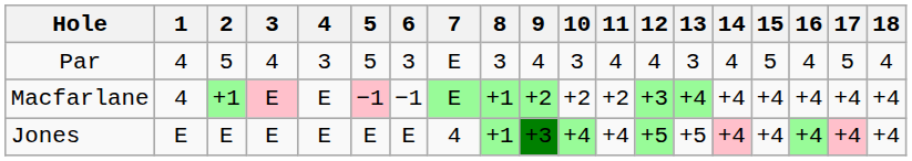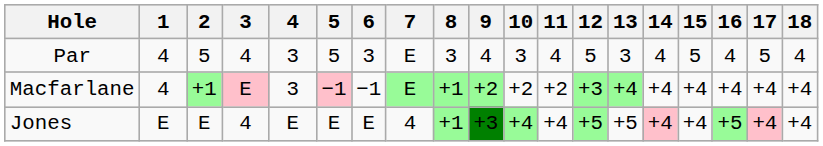 <table class="wikitable" style="text-align:center">
 <tr>
 <th>Hole</th>
 <th> 1 </th>
 <th>2</th>
 <th> 3 </th>
 <th> 4 </th>
 <th>5</th>
 <th>6</th>
 <th> 7 </th>
 <th>8</th>
 <th>9</th>
 <th>10</th>
 <th>11</th>
 <th>12</th>
 <th>13</th>
 <th>14</th>
 <th>15</th>
 <th>16</th>
 <th>17</th>
 <th>18</th>
 </tr>
 <tr>
 <td>Par</td>
 <td>4</td>
 <td>5</td>
 <td>4</td>
 <td>3</td>
 <td>5</td>
 <td>3</td>
 <td>E</td>
 <td>3</td>
 <td>4</td>
 <td>3</td>
 <td>4</td>
-<td>4</td>
+<td>5</td>
 <td>3</td>
 <td>4</td>
 <td>5</td>
 <td>4</td>
 <td>5</td>
 <td>4</td>
 </tr>
 <tr>
 <td align=left> Macfarlane</td>
 <td>4</td>
 <td style="background: PaleGreen;">+1</td>
 <td style="background: Pink;">E</td>
-<td>E</td>
+<td>3</td>
 <td style="background: Pink;">−1</td>
 <td>−1</td>
 <td style="background: PaleGreen;">E</td>
 <td style="background: PaleGreen;">+1</td>
 <td style="background: PaleGreen;">+2</td>
 <td>+2</td>
 <td>+2</td>
 <td style="background: PaleGreen;">+3</td>
 <td style="background: PaleGreen;">+4</td>
 <td>+4</td>
 <td>+4</td>
 <td>+4</td>
 <td>+4</td>
 <td>+4</td>
 </tr>
 <tr>
 <td align=left> Jones</td>
 <td>E</td>
 <td>E</td>
-<td>E</td>
+<td>4</td>
 <td>E</td>
 <td>E</td>
 <td>E</td>
 <td>4</td>
 <td style="background: PaleGreen;">+1</td>
 <td style="background: Green;">+3</td>
 <td style="background: PaleGreen;">+4</td>
 <td>+4</td>
 <td style="background: PaleGreen;">+5</td>
 <td>+5</td>
 <td style="background: Pink;">+4</td>
 <td>+4</td>
-<td style="background: PaleGreen;">+4</td>
+<td style="background: PaleGreen;">+5</td>
 <td style="background: Pink;">+4</td>
 <td>+4</td>
 </tr>
 </table>
